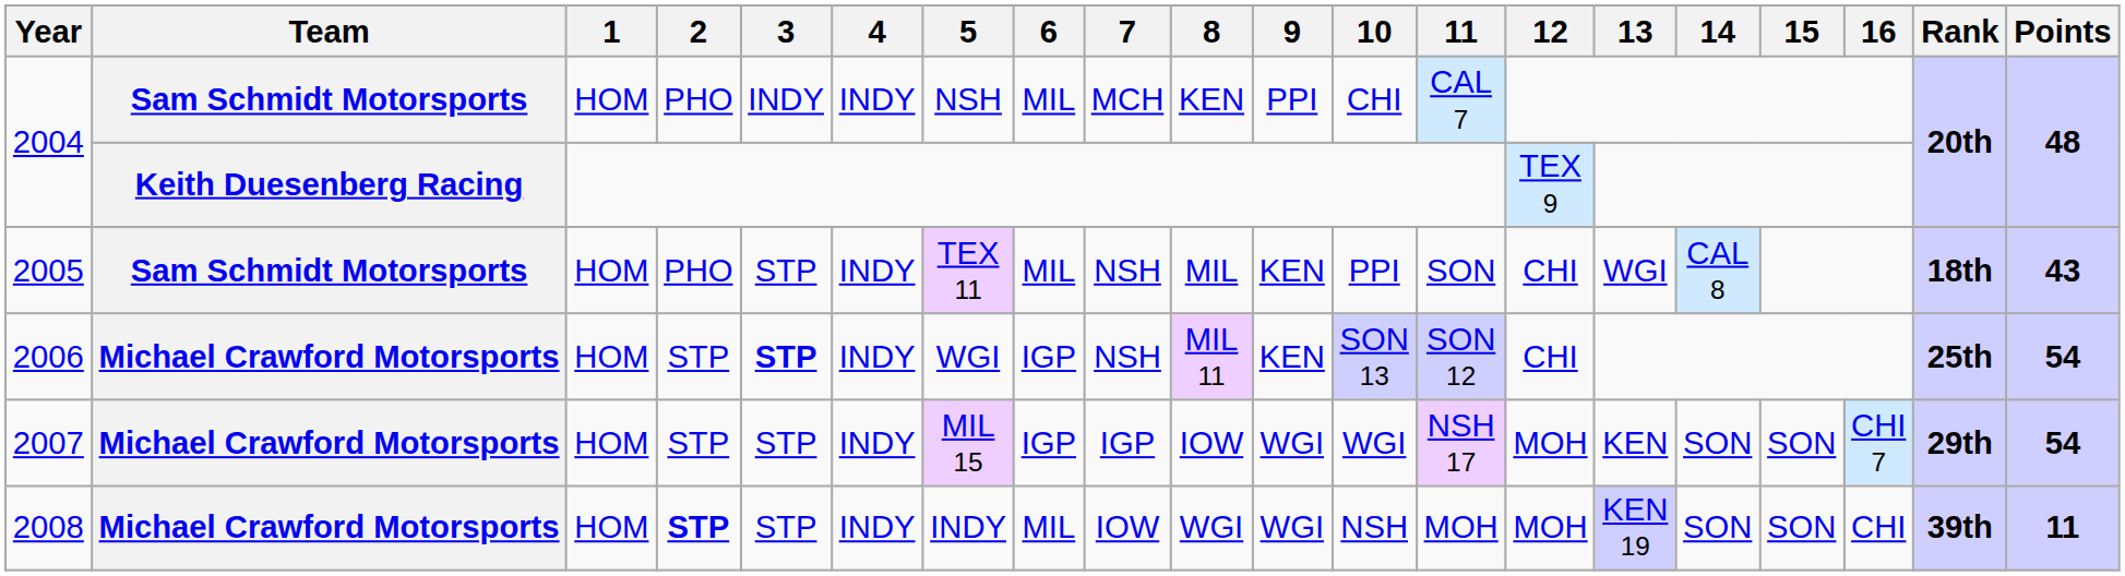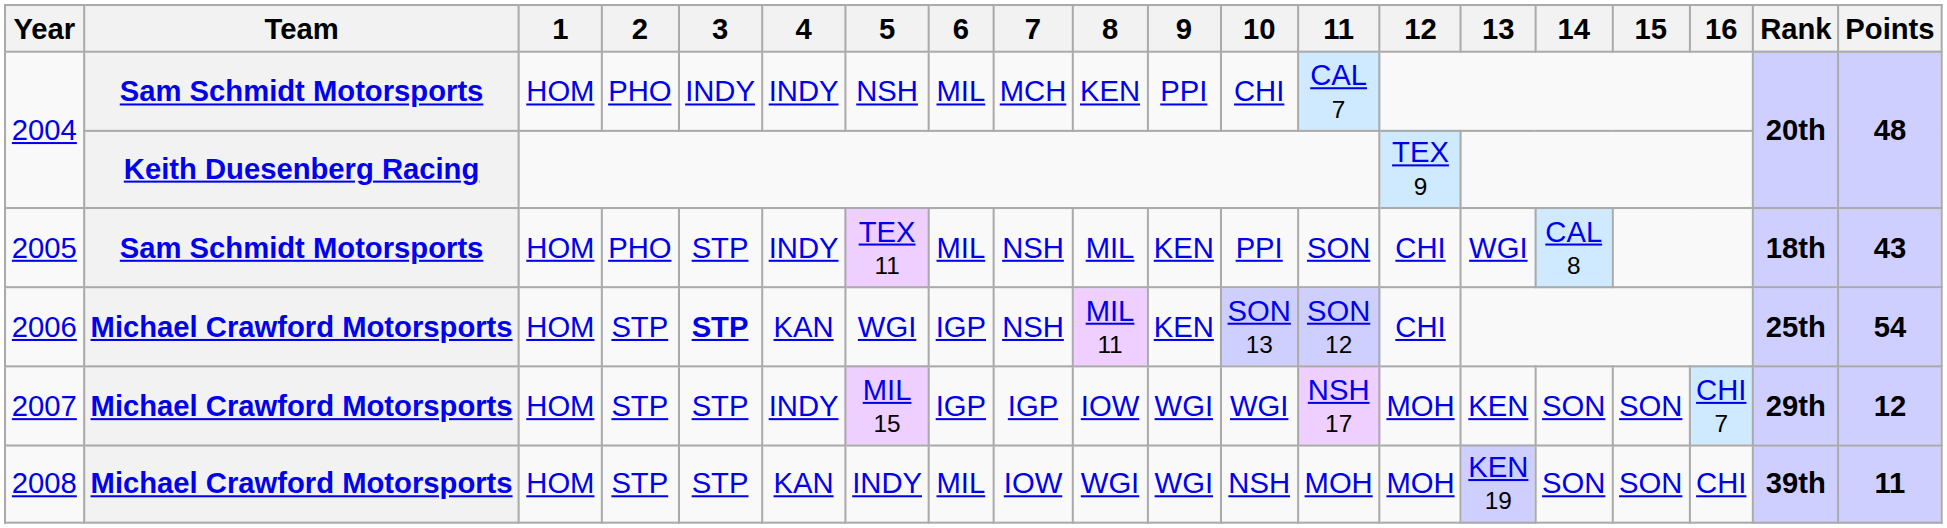 <table class="wikitable" style="text-align:center; font-size:90%">
 <tr>
 <th>Year</th>
 <th>Team</th>
 <th>1</th>
 <th>2</th>
 <th>3</th>
 <th>4</th>
 <th>5</th>
 <th>6</th>
 <th>7</th>
 <th>8</th>
 <th>9</th>
 <th>10</th>
 <th>11</th>
 <th>12</th>
 <th>13</th>
 <th>14</th>
 <th>15</th>
 <th>16</th>
 <th>Rank</th>
 <th>Points</th>
 </tr>
 <tr>
 <td rowspan="2"><a href='#'>2004</a></td>
 <th><a href='#'>Sam Schmidt Motorsports</a></th>
 <td><a href='#'>HOM</a></td>
 <td><a href='#'>PHO</a></td>
 <td><a href='#'>INDY</a></td>
 <td><a href='#'>INDY</a></td>
 <td><a href='#'>NSH</a></td>
 <td><a href='#'>MIL</a></td>
 <td><a href='#'>MCH</a></td>
 <td><a href='#'>KEN</a></td>
 <td><a href='#'>PPI</a></td>
 <td><a href='#'>CHI</a></td>
 <td style="background:#CFEAFF;"><a href='#'>CAL</a> <br><small>7</small></td>
 <td colspan="5"></td>
 <td rowspan="2" style="background:#CFCFFF;"><strong>20th</strong></td>
 <td rowspan="2" style="background:#CFCFFF;"><strong>48</strong></td>
 </tr>
 <tr>
 <th><a href='#'>Keith Duesenberg Racing</a></th>
 <td colspan="11"></td>
 <td style="background:#CFEAFF;"><a href='#'>TEX</a> <br><small>9</small></td>
 <td colspan="4"></td>
 </tr>
 <tr>
 <td><a href='#'>2005</a></td>
 <th><a href='#'>Sam Schmidt Motorsports</a></th>
 <td><a href='#'>HOM</a></td>
 <td><a href='#'>PHO</a></td>
 <td><a href='#'>STP</a></td>
 <td><a href='#'>INDY</a></td>
 <td style="background:#EFCFFF;"><a href='#'>TEX</a> <br><small>11</small></td>
 <td><a href='#'>MIL</a></td>
 <td><a href='#'>NSH</a></td>
 <td><a href='#'>MIL</a></td>
 <td><a href='#'>KEN</a></td>
 <td><a href='#'>PPI</a></td>
 <td><a href='#'>SON</a></td>
 <td><a href='#'>CHI</a></td>
 <td><a href='#'>WGI</a></td>
 <td style="background:#CFEAFF;"><a href='#'>CAL</a> <br><small>8</small></td>
 <td colspan="2"></td>
 <td style="background:#CFCFFF;"><strong>18th</strong></td>
 <td style="background:#CFCFFF;"><strong>43</strong></td>
 </tr>
 <tr>
 <td><a href='#'>2006</a></td>
 <th><a href='#'>Michael Crawford Motorsports</a></th>
 <td><a href='#'>HOM</a></td>
 <td><a href='#'>STP</a></td>
 <td><strong><a href='#'>STP</a></strong></td>
-<td><a href='#'>INDY</a></td>
+<td><a href='#'>KAN</a></td>
 <td><a href='#'>WGI</a></td>
 <td><a href='#'>IGP</a></td>
 <td><a href='#'>NSH</a></td>
 <td style="background:#EFCFFF;"><a href='#'>MIL</a> <br><small>11</small></td>
 <td><a href='#'>KEN</a></td>
 <td style="background:#CFCFFF;"><a href='#'>SON</a> <br><small>13</small></td>
 <td style="background:#CFCFFF;"><a href='#'>SON</a> <br><small>12</small></td>
 <td><a href='#'>CHI</a></td>
 <td colspan="4"></td>
 <td style="background:#CFCFFF;"><strong>25th</strong></td>
 <td style="background:#CFCFFF;"><strong>54</strong></td>
 </tr>
 <tr>
 <td><a href='#'>2007</a></td>
 <th><a href='#'>Michael Crawford Motorsports</a></th>
 <td><a href='#'>HOM</a></td>
 <td><a href='#'>STP</a></td>
 <td><a href='#'>STP</a></td>
 <td><a href='#'>INDY</a></td>
 <td style="background:#EFCFFF;"><a href='#'>MIL</a> <br><small>15</small></td>
 <td><a href='#'>IGP</a></td>
 <td><a href='#'>IGP</a></td>
 <td><a href='#'>IOW</a></td>
 <td><a href='#'>WGI</a></td>
 <td><a href='#'>WGI</a></td>
 <td style="background:#EFCFFF;"><a href='#'>NSH</a> <br><small>17</small></td>
 <td><a href='#'>MOH</a></td>
 <td><a href='#'>KEN</a></td>
 <td><a href='#'>SON</a></td>
 <td><a href='#'>SON</a></td>
 <td style="background:#CFEAFF;"><a href='#'>CHI</a> <br><small>7</small></td>
 <td style="background:#CFCFFF;"><strong>29th</strong></td>
-<td style="background:#CFCFFF;"><strong>54</strong></td>
+<td style="background:#CFCFFF;"><strong>12</strong></td>
 </tr>
 <tr>
 <td><a href='#'>2008</a></td>
 <th><a href='#'>Michael Crawford Motorsports</a></th>
 <td><a href='#'>HOM</a></td>
-<td><strong><a href='#'>STP</a></strong></td>
 <td><a href='#'>STP</a></td>
-<td><a href='#'>INDY</a></td>
+<td><a href='#'>STP</a></td>
+<td><a href='#'>KAN</a></td>
 <td><a href='#'>INDY</a></td>
 <td><a href='#'>MIL</a></td>
 <td><a href='#'>IOW</a></td>
 <td><a href='#'>WGI</a></td>
 <td><a href='#'>WGI</a></td>
 <td><a href='#'>NSH</a></td>
 <td><a href='#'>MOH</a></td>
 <td><a href='#'>MOH</a></td>
 <td style="background:#CFCFFF;"><a href='#'>KEN</a> <br><small>19</small></td>
 <td><a href='#'>SON</a></td>
 <td><a href='#'>SON</a></td>
 <td><a href='#'>CHI</a></td>
 <td style="background:#CFCFFF;"><strong>39th</strong></td>
 <td style="background:#CFCFFF;"><strong>11</strong></td>
 </tr>
 </table>
